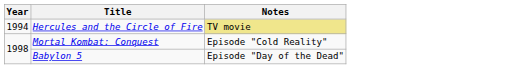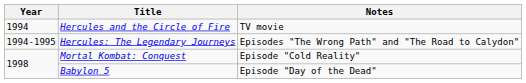 <table class="wikitable">
 <tr>
 <th>Year</th>
 <th>Title</th>
 <th>Notes</th>
 </tr>
 <tr>
 <td>1994</td>
 <td><em><a href='#'>Hercules and the Circle of Fire</a></em></td>
-<td style="background: khaki;">TV movie</td>
+<td>TV movie</td>
+</tr>
+<tr>
+<td>1994-1995</td>
+<td><em><a href='#'>Hercules: The Legendary Journeys</a></em></td>
+<td>Episodes "The Wrong Path" and "The Road to Calydon"</td>
 </tr>
 <tr>
 <td rowspan=2>1998</td>
 <td><em><a href='#'>Mortal Kombat: Conquest</a></em></td>
 <td>Episode "Cold Reality"</td>
 </tr>
 <tr>
 <td><em><a href='#'>Babylon 5</a></em></td>
 <td>Episode "Day of the Dead"</td>
 </tr>
 </table>
